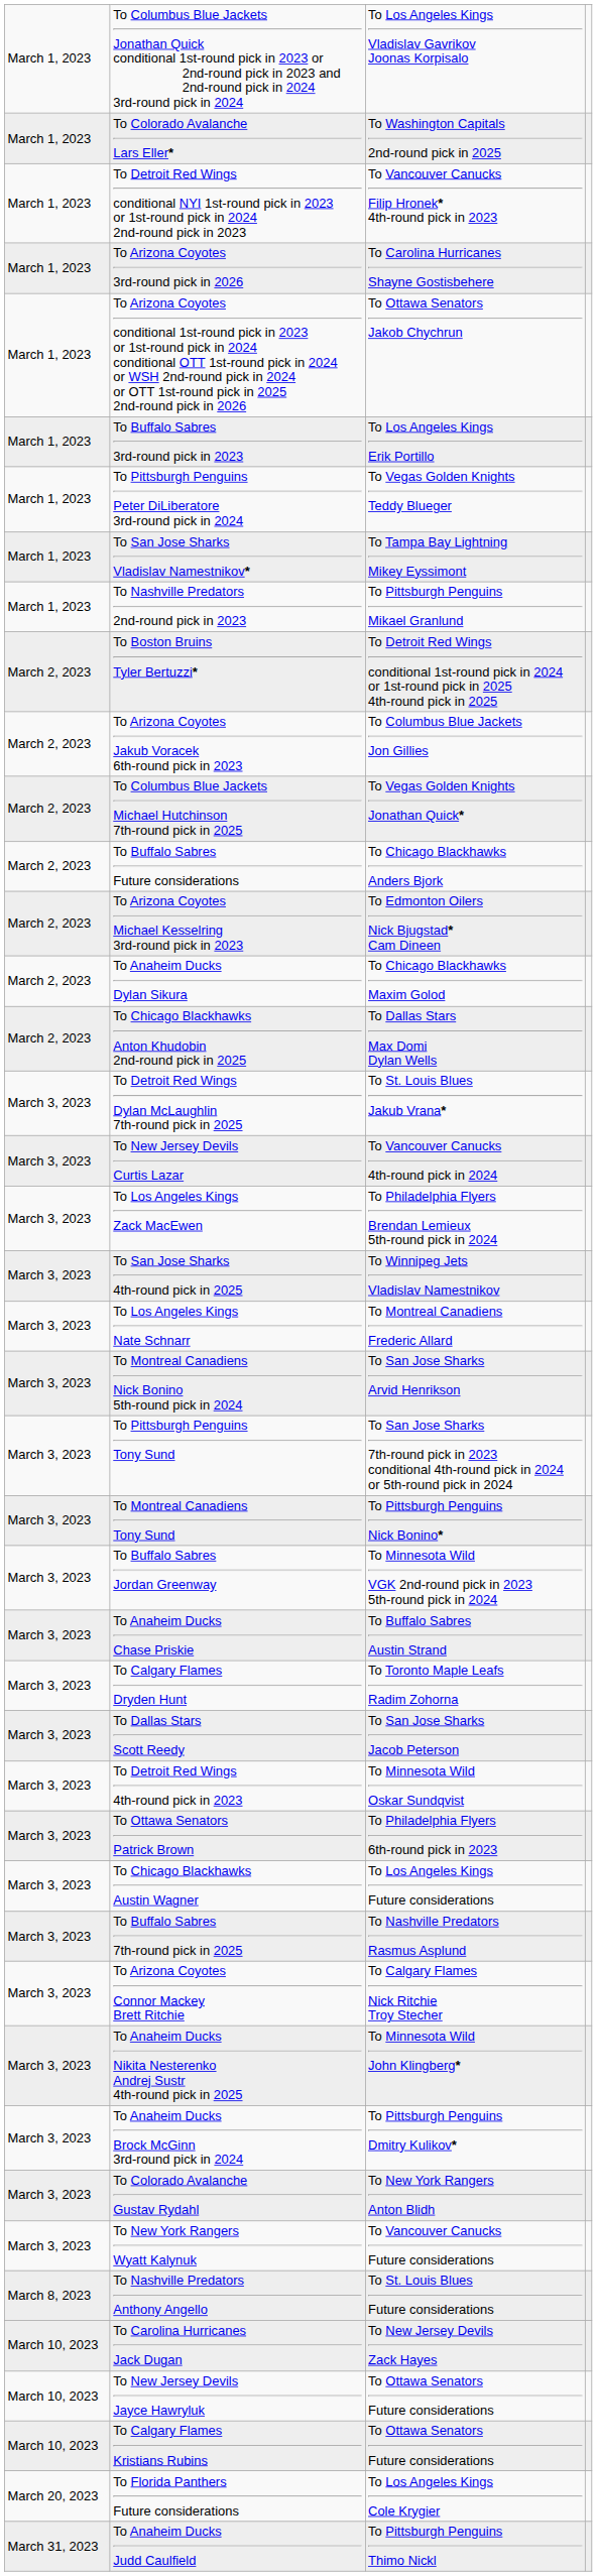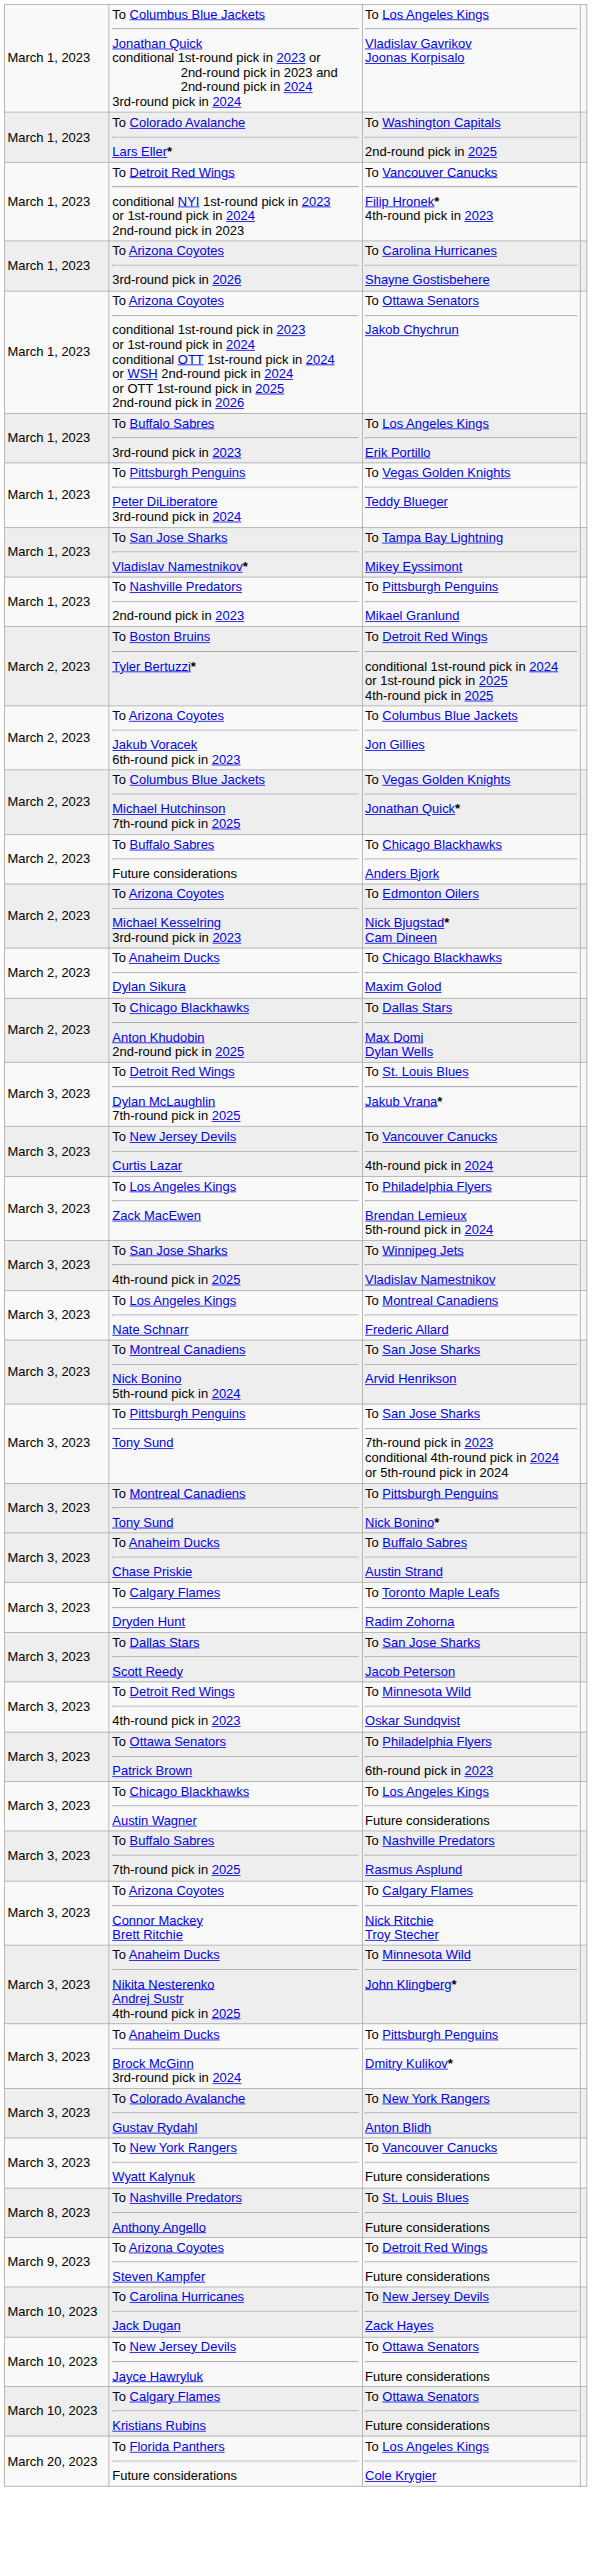 <table cellspacing=0 class="wikitable" style="border:1px solid #999999; width:720px;">
 <tr>
 <td>March 1, 2023</td>
 <td valign="top">To <a href='#'>Columbus Blue Jackets</a><hr><a href='#'>Jonathan Quick</a><br><span>conditional</span> 1st-round pick in <a href='#'>2023</a> or<br>      2nd-round pick in 2023 and<br>      2nd-round pick in <a href='#'>2024</a><br>3rd-round pick in <a href='#'>2024</a></td>
 <td valign="top">To <a href='#'>Los Angeles Kings</a><hr><a href='#'>Vladislav Gavrikov</a><br><a href='#'>Joonas Korpisalo</a></td>
 <td></td>
 </tr>
 <tr bgcolor="eeeeee">
 <td>March 1, 2023</td>
 <td valign="top">To <a href='#'>Colorado Avalanche</a><hr><a href='#'>Lars Eller</a><span><strong>*</strong></span></td>
 <td valign="top">To <a href='#'>Washington Capitals</a><hr>2nd-round pick in <a href='#'>2025</a></td>
 <td></td>
 </tr>
 <tr>
 <td>March 1, 2023</td>
 <td valign="top">To <a href='#'>Detroit Red Wings</a><hr><span>conditional</span> <a href='#'>NYI</a> 1st-round pick in <a href='#'>2023</a><br>or  1st-round pick in <a href='#'>2024</a><br>2nd-round pick in 2023</td>
 <td valign="top">To <a href='#'>Vancouver Canucks</a><hr><a href='#'>Filip Hronek</a><span><strong>*</strong></span><br>4th-round pick in <a href='#'>2023</a></td>
 <td></td>
 </tr>
 <tr bgcolor="eeeeee">
 <td>March 1, 2023</td>
 <td valign="top">To <a href='#'>Arizona Coyotes</a><hr>3rd-round pick in <a href='#'>2026</a></td>
 <td valign="top">To <a href='#'>Carolina Hurricanes</a><hr><a href='#'>Shayne Gostisbehere</a></td>
 <td></td>
 </tr>
 <tr>
 <td>March 1, 2023</td>
 <td valign="top">To <a href='#'>Arizona Coyotes</a><hr><span>conditional</span> 1st-round pick in <a href='#'>2023</a><br>or  1st-round pick in <a href='#'>2024</a><br><span>conditional</span> <a href='#'>OTT</a> 1st-round pick in <a href='#'>2024</a><br>or  <a href='#'>WSH</a> 2nd-round pick in <a href='#'>2024</a><br>or  OTT 1st-round pick in <a href='#'>2025</a><br>2nd-round pick in <a href='#'>2026</a></td>
 <td valign="top">To <a href='#'>Ottawa Senators</a><hr><a href='#'>Jakob Chychrun</a></td>
 <td></td>
 </tr>
 <tr bgcolor="eeeeee">
 <td>March 1, 2023</td>
 <td valign="top">To <a href='#'>Buffalo Sabres</a><hr>3rd-round pick in <a href='#'>2023</a></td>
 <td valign="top">To <a href='#'>Los Angeles Kings</a><hr><a href='#'>Erik Portillo</a></td>
 <td></td>
 </tr>
 <tr>
 <td>March 1, 2023</td>
 <td valign="top">To <a href='#'>Pittsburgh Penguins</a><hr><a href='#'>Peter DiLiberatore</a><br>3rd-round pick in <a href='#'>2024</a></td>
 <td valign="top">To <a href='#'>Vegas Golden Knights</a><hr><a href='#'>Teddy Blueger</a></td>
 <td></td>
 </tr>
 <tr bgcolor="eeeeee">
 <td>March 1, 2023</td>
 <td valign="top">To <a href='#'>San Jose Sharks</a><hr><a href='#'>Vladislav Namestnikov</a><span><strong>*</strong></span></td>
 <td valign="top">To <a href='#'>Tampa Bay Lightning</a><hr><a href='#'>Mikey Eyssimont</a></td>
 <td></td>
 </tr>
 <tr>
 <td>March 1, 2023</td>
 <td valign="top">To <a href='#'>Nashville Predators</a><hr>2nd-round pick in <a href='#'>2023</a></td>
 <td valign="top">To <a href='#'>Pittsburgh Penguins</a><hr><a href='#'>Mikael Granlund</a></td>
 <td></td>
 </tr>
 <tr bgcolor="eeeeee">
 <td>March 2, 2023</td>
 <td valign="top">To <a href='#'>Boston Bruins</a><hr><a href='#'>Tyler Bertuzzi</a><span><strong>*</strong></span></td>
 <td valign="top">To <a href='#'>Detroit Red Wings</a><hr><span>conditional</span> 1st-round pick in <a href='#'>2024</a><br>or  1st-round pick in <a href='#'>2025</a><br>4th-round pick in <a href='#'>2025</a></td>
 <td></td>
 </tr>
 <tr>
 <td>March 2, 2023</td>
 <td valign="top">To <a href='#'>Arizona Coyotes</a><hr><a href='#'>Jakub Voracek</a><br>6th-round pick in <a href='#'>2023</a></td>
 <td valign="top">To <a href='#'>Columbus Blue Jackets</a><hr><a href='#'>Jon Gillies</a></td>
 <td></td>
 </tr>
 <tr bgcolor="eeeeee">
 <td>March 2, 2023</td>
 <td valign="top">To <a href='#'>Columbus Blue Jackets</a><hr><a href='#'>Michael Hutchinson</a><br>7th-round pick in <a href='#'>2025</a></td>
 <td valign="top">To <a href='#'>Vegas Golden Knights</a><hr><a href='#'>Jonathan Quick</a><span><strong>*</strong></span></td>
 <td></td>
 </tr>
 <tr>
 <td>March 2, 2023</td>
 <td valign="top">To <a href='#'>Buffalo Sabres</a><hr><span>Future considerations</span></td>
 <td valign="top">To <a href='#'>Chicago Blackhawks</a><hr><a href='#'>Anders Bjork</a></td>
 <td></td>
 </tr>
 <tr bgcolor="eeeeee">
 <td>March 2, 2023</td>
 <td valign="top">To <a href='#'>Arizona Coyotes</a><hr><a href='#'>Michael Kesselring</a><br>3rd-round pick in <a href='#'>2023</a></td>
 <td valign="top">To <a href='#'>Edmonton Oilers</a><hr><a href='#'>Nick Bjugstad</a><span><strong>*</strong></span><br><a href='#'>Cam Dineen</a></td>
 <td></td>
 </tr>
 <tr>
 <td>March 2, 2023</td>
 <td valign="top">To <a href='#'>Anaheim Ducks</a><hr><a href='#'>Dylan Sikura</a></td>
 <td valign="top">To <a href='#'>Chicago Blackhawks</a><hr><a href='#'>Maxim Golod</a></td>
 <td></td>
 </tr>
 <tr bgcolor="eeeeee">
 <td>March 2, 2023</td>
 <td valign="top">To <a href='#'>Chicago Blackhawks</a><hr><a href='#'>Anton Khudobin</a><br>2nd-round pick in <a href='#'>2025</a></td>
 <td valign="top">To <a href='#'>Dallas Stars</a><hr><a href='#'>Max Domi</a><br><a href='#'>Dylan Wells</a></td>
 <td></td>
 </tr>
 <tr>
 <td>March 3, 2023</td>
 <td valign="top">To <a href='#'>Detroit Red Wings</a><hr><a href='#'>Dylan McLaughlin</a><br>7th-round pick in <a href='#'>2025</a></td>
 <td valign="top">To <a href='#'>St. Louis Blues</a><hr><a href='#'>Jakub Vrana</a><span><strong>*</strong></span></td>
 <td></td>
 </tr>
 <tr bgcolor="eeeeee">
 <td>March 3, 2023</td>
 <td valign="top">To <a href='#'>New Jersey Devils</a><hr><a href='#'>Curtis Lazar</a></td>
 <td valign="top">To <a href='#'>Vancouver Canucks</a><hr>4th-round pick in <a href='#'>2024</a></td>
 <td></td>
 </tr>
 <tr>
 <td>March 3, 2023</td>
 <td valign="top">To <a href='#'>Los Angeles Kings</a><hr><a href='#'>Zack MacEwen</a></td>
 <td valign="top">To <a href='#'>Philadelphia Flyers</a><hr><a href='#'>Brendan Lemieux</a><br>5th-round pick in <a href='#'>2024</a></td>
 <td></td>
 </tr>
 <tr bgcolor="eeeeee">
 <td>March 3, 2023</td>
 <td valign="top">To <a href='#'>San Jose Sharks</a><hr>4th-round pick in <a href='#'>2025</a></td>
 <td valign="top">To <a href='#'>Winnipeg Jets</a><hr><a href='#'>Vladislav Namestnikov</a></td>
 <td></td>
 </tr>
 <tr>
 <td>March 3, 2023</td>
 <td valign="top">To <a href='#'>Los Angeles Kings</a><hr><a href='#'>Nate Schnarr</a></td>
 <td valign="top">To <a href='#'>Montreal Canadiens</a><hr><a href='#'>Frederic Allard</a></td>
 <td></td>
 </tr>
 <tr bgcolor="eeeeee">
 <td>March 3, 2023</td>
 <td valign="top">To <a href='#'>Montreal Canadiens</a><hr><a href='#'>Nick Bonino</a><br>5th-round pick in <a href='#'>2024</a></td>
 <td valign="top">To <a href='#'>San Jose Sharks</a><hr><a href='#'>Arvid Henrikson</a></td>
 <td></td>
 </tr>
 <tr>
 <td>March 3, 2023</td>
 <td valign="top">To <a href='#'>Pittsburgh Penguins</a><hr><a href='#'>Tony Sund</a></td>
 <td valign="top">To <a href='#'>San Jose Sharks</a><hr>7th-round pick in <a href='#'>2023</a><br><span>conditional</span> 4th-round pick in <a href='#'>2024</a><br>or  5th-round pick in 2024</td>
 <td></td>
 </tr>
 <tr bgcolor="eeeeee">
 <td>March 3, 2023</td>
 <td valign="top">To <a href='#'>Montreal Canadiens</a><hr><a href='#'>Tony Sund</a></td>
 <td valign="top">To <a href='#'>Pittsburgh Penguins</a><hr><a href='#'>Nick Bonino</a><span><strong>*</strong></span></td>
 <td></td>
 </tr>
-<tr>
-<td>March 3, 2023</td>
-<td valign="top">To <a href='#'>Buffalo Sabres</a><hr><a href='#'>Jordan Greenway</a></td>
-<td valign="top">To <a href='#'>Minnesota Wild</a><hr><a href='#'>VGK</a> 2nd-round pick in <a href='#'>2023</a><br>5th-round pick in <a href='#'>2024</a></td>
-<td></td>
-</tr>
 <tr bgcolor="eeeeee">
 <td>March 3, 2023</td>
 <td valign="top">To <a href='#'>Anaheim Ducks</a><hr><a href='#'>Chase Priskie</a></td>
 <td valign="top">To <a href='#'>Buffalo Sabres</a><hr><a href='#'>Austin Strand</a></td>
 <td></td>
 </tr>
 <tr>
 <td>March 3, 2023</td>
 <td valign="top">To <a href='#'>Calgary Flames</a><hr><a href='#'>Dryden Hunt</a></td>
 <td valign="top">To <a href='#'>Toronto Maple Leafs</a><hr><a href='#'>Radim Zohorna</a></td>
 <td></td>
 </tr>
 <tr bgcolor="eeeeee">
 <td>March 3, 2023</td>
 <td valign="top">To <a href='#'>Dallas Stars</a><hr><a href='#'>Scott Reedy</a></td>
 <td valign="top">To <a href='#'>San Jose Sharks</a><hr><a href='#'>Jacob Peterson</a></td>
 <td></td>
 </tr>
 <tr>
 <td>March 3, 2023</td>
 <td valign="top">To <a href='#'>Detroit Red Wings</a><hr>4th-round pick in <a href='#'>2023</a></td>
 <td valign="top">To <a href='#'>Minnesota Wild</a><hr><a href='#'>Oskar Sundqvist</a></td>
 <td></td>
 </tr>
 <tr bgcolor="eeeeee">
 <td>March 3, 2023</td>
 <td valign="top">To <a href='#'>Ottawa Senators</a><hr><a href='#'>Patrick Brown</a></td>
 <td valign="top">To <a href='#'>Philadelphia Flyers</a><hr>6th-round pick in <a href='#'>2023</a></td>
 <td></td>
 </tr>
 <tr>
 <td>March 3, 2023</td>
 <td valign="top">To <a href='#'>Chicago Blackhawks</a><hr><a href='#'>Austin Wagner</a></td>
 <td valign="top">To <a href='#'>Los Angeles Kings</a><hr><span>Future considerations</span></td>
 <td></td>
 </tr>
 <tr bgcolor="eeeeee">
 <td>March 3, 2023</td>
 <td valign="top">To <a href='#'>Buffalo Sabres</a><hr>7th-round pick in <a href='#'>2025</a></td>
 <td valign="top">To <a href='#'>Nashville Predators</a><hr><a href='#'>Rasmus Asplund</a></td>
 <td></td>
 </tr>
 <tr>
 <td>March 3, 2023</td>
 <td valign="top">To <a href='#'>Arizona Coyotes</a><hr><a href='#'>Connor Mackey</a><br><a href='#'>Brett Ritchie</a></td>
 <td valign="top">To <a href='#'>Calgary Flames</a><hr><a href='#'>Nick Ritchie</a><br><a href='#'>Troy Stecher</a></td>
 <td></td>
 </tr>
 <tr bgcolor="eeeeee">
 <td>March 3, 2023</td>
 <td valign="top">To <a href='#'>Anaheim Ducks</a><hr><a href='#'>Nikita Nesterenko</a><br><a href='#'>Andrej Sustr</a><br>4th-round pick in <a href='#'>2025</a></td>
 <td valign="top">To <a href='#'>Minnesota Wild</a><hr><a href='#'>John Klingberg</a><span><strong>*</strong></span></td>
 <td></td>
 </tr>
 <tr>
 <td>March 3, 2023</td>
 <td valign="top">To <a href='#'>Anaheim Ducks</a><hr><a href='#'>Brock McGinn</a><br>3rd-round pick in <a href='#'>2024</a></td>
 <td valign="top">To <a href='#'>Pittsburgh Penguins</a><hr><a href='#'>Dmitry Kulikov</a><span><strong>*</strong></span></td>
 <td></td>
 </tr>
 <tr bgcolor="eeeeee">
 <td>March 3, 2023</td>
 <td valign="top">To <a href='#'>Colorado Avalanche</a><hr><a href='#'>Gustav Rydahl</a></td>
 <td valign="top">To <a href='#'>New York Rangers</a><hr><a href='#'>Anton Blidh</a></td>
 <td></td>
 </tr>
 <tr>
 <td>March 3, 2023</td>
 <td valign="top">To <a href='#'>New York Rangers</a><hr><a href='#'>Wyatt Kalynuk</a></td>
 <td valign="top">To <a href='#'>Vancouver Canucks</a><hr><span>Future considerations</span></td>
 <td></td>
 </tr>
 <tr bgcolor="eeeeee">
 <td>March 8, 2023</td>
 <td valign="top">To <a href='#'>Nashville Predators</a><hr><a href='#'>Anthony Angello</a></td>
 <td valign="top">To <a href='#'>St. Louis Blues</a><hr><span>Future considerations</span></td>
 <td></td>
 </tr>
+<tr>
+<td>March 9, 2023</td>
+<td valign="top">To <a href='#'>Arizona Coyotes</a><hr><a href='#'>Steven Kampfer</a></td>
+<td valign="top">To <a href='#'>Detroit Red Wings</a><hr><span>Future considerations</span></td>
+<td></td>
+</tr>
 <tr bgcolor="eeeeee">
 <td>March 10, 2023</td>
 <td valign="top">To <a href='#'>Carolina Hurricanes</a><hr><a href='#'>Jack Dugan</a></td>
 <td valign="top">To <a href='#'>New Jersey Devils</a><hr><a href='#'>Zack Hayes</a></td>
 <td></td>
 </tr>
 <tr>
 <td>March 10, 2023</td>
 <td valign="top">To <a href='#'>New Jersey Devils</a><hr><a href='#'>Jayce Hawryluk</a></td>
 <td valign="top">To <a href='#'>Ottawa Senators</a><hr><span>Future considerations</span></td>
 <td></td>
 </tr>
 <tr bgcolor="eeeeee">
 <td>March 10, 2023</td>
 <td valign="top">To <a href='#'>Calgary Flames</a><hr><a href='#'>Kristians Rubins</a></td>
 <td valign="top">To <a href='#'>Ottawa Senators</a><hr><span>Future considerations</span></td>
 <td></td>
 </tr>
 <tr>
 <td>March 20, 2023</td>
 <td valign="top">To <a href='#'>Florida Panthers</a><hr><span>Future considerations</span></td>
 <td valign="top">To <a href='#'>Los Angeles Kings</a><hr><a href='#'>Cole Krygier</a></td>
 <td></td>
 </tr>
-<tr bgcolor="eeeeee">
-<td>March 31, 2023</td>
-<td valign="top">To <a href='#'>Anaheim Ducks</a><hr><a href='#'>Judd Caulfield</a></td>
-<td valign="top">To <a href='#'>Pittsburgh Penguins</a><hr><a href='#'>Thimo Nickl</a></td>
-<td></td>
-</tr>
 </table>
